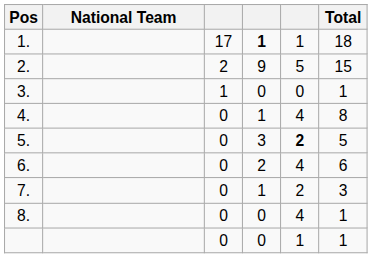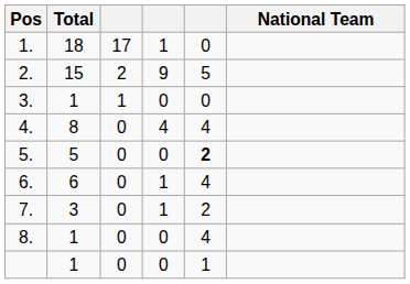 <table class="wikitable" style="font-size: 95%">
 <tr>
 <th width=30px>Pos</th>
-<th width=150px>National Team</th>
+<th width=40px>Total</th>
 <th width=30px ></th>
 <th width=30px ></th>
 <th width=30px ></th>
-<th width=40px>Total</th>
+<th width=150px>National Team</th>
 </tr>
 <tr align=center>
 <td>1.</td>
+<td>18</td>
+<td>17</td>
+<td>1</td>
+<td>0</td>
 <td align=left></td>
-<td>17</td>
-<td><strong>1</strong></td>
-<td>1</td>
-<td>18</td>
 </tr>
 <tr align=center>
 <td>2.</td>
-<td align=left></td>
+<td>15</td>
 <td>2</td>
 <td>9</td>
 <td>5</td>
-<td>15</td>
+<td align=left></td>
 </tr>
 <tr align=center>
 <td>3.</td>
+<td>1</td>
+<td>1</td>
+<td>0</td>
+<td>0</td>
 <td align=left></td>
+</tr>
+<tr align=center>
+<td>4.</td>
+<td>8</td>
+<td>0</td>
+<td>4</td>
+<td>4</td>
+<td align=left></td>
+</tr>
+<tr align=center>
+<td>5.</td>
+<td>5</td>
+<td>0</td>
+<td>0</td>
+<td><strong>2</strong></td>
+<td align=left></td>
+</tr>
+<tr align=center>
+<td>6.</td>
+<td>6</td>
+<td>0</td>
+<td>1</td>
+<td>4</td>
+<td align=left></td>
+</tr>
+<tr align=center>
+<td>7.</td>
+<td>3</td>
+<td>0</td>
+<td>1</td>
+<td>2</td>
+<td align=left></td>
+</tr>
+<tr align=center>
+<td>8.</td>
+<td>1</td>
+<td>0</td>
+<td>0</td>
+<td>4</td>
+<td align=left></td>
+</tr>
+<tr align=center>
+<td></td>
 <td>1</td>
 <td>0</td>
 <td>0</td>
 <td>1</td>
-</tr>
-<tr align=center>
-<td>4.</td>
 <td align=left></td>
-<td>0</td>
-<td>1</td>
-<td>4</td>
-<td>8</td>
-</tr>
-<tr align=center>
-<td>5.</td>
-<td align=left></td>
-<td>0</td>
-<td>3</td>
-<td><strong>2</strong></td>
-<td>5</td>
-</tr>
-<tr align=center>
-<td>6.</td>
-<td align=left></td>
-<td>0</td>
-<td>2</td>
-<td>4</td>
-<td>6</td>
-</tr>
-<tr align=center>
-<td>7.</td>
-<td align=left></td>
-<td>0</td>
-<td>1</td>
-<td>2</td>
-<td>3</td>
-</tr>
-<tr align=center>
-<td>8.</td>
-<td align=left></td>
-<td>0</td>
-<td>0</td>
-<td>4</td>
-<td>1</td>
-</tr>
-<tr align=center>
-<td></td>
-<td align=left></td>
-<td>0</td>
-<td>0</td>
-<td>1</td>
-<td>1</td>
 </tr>
 </table>
